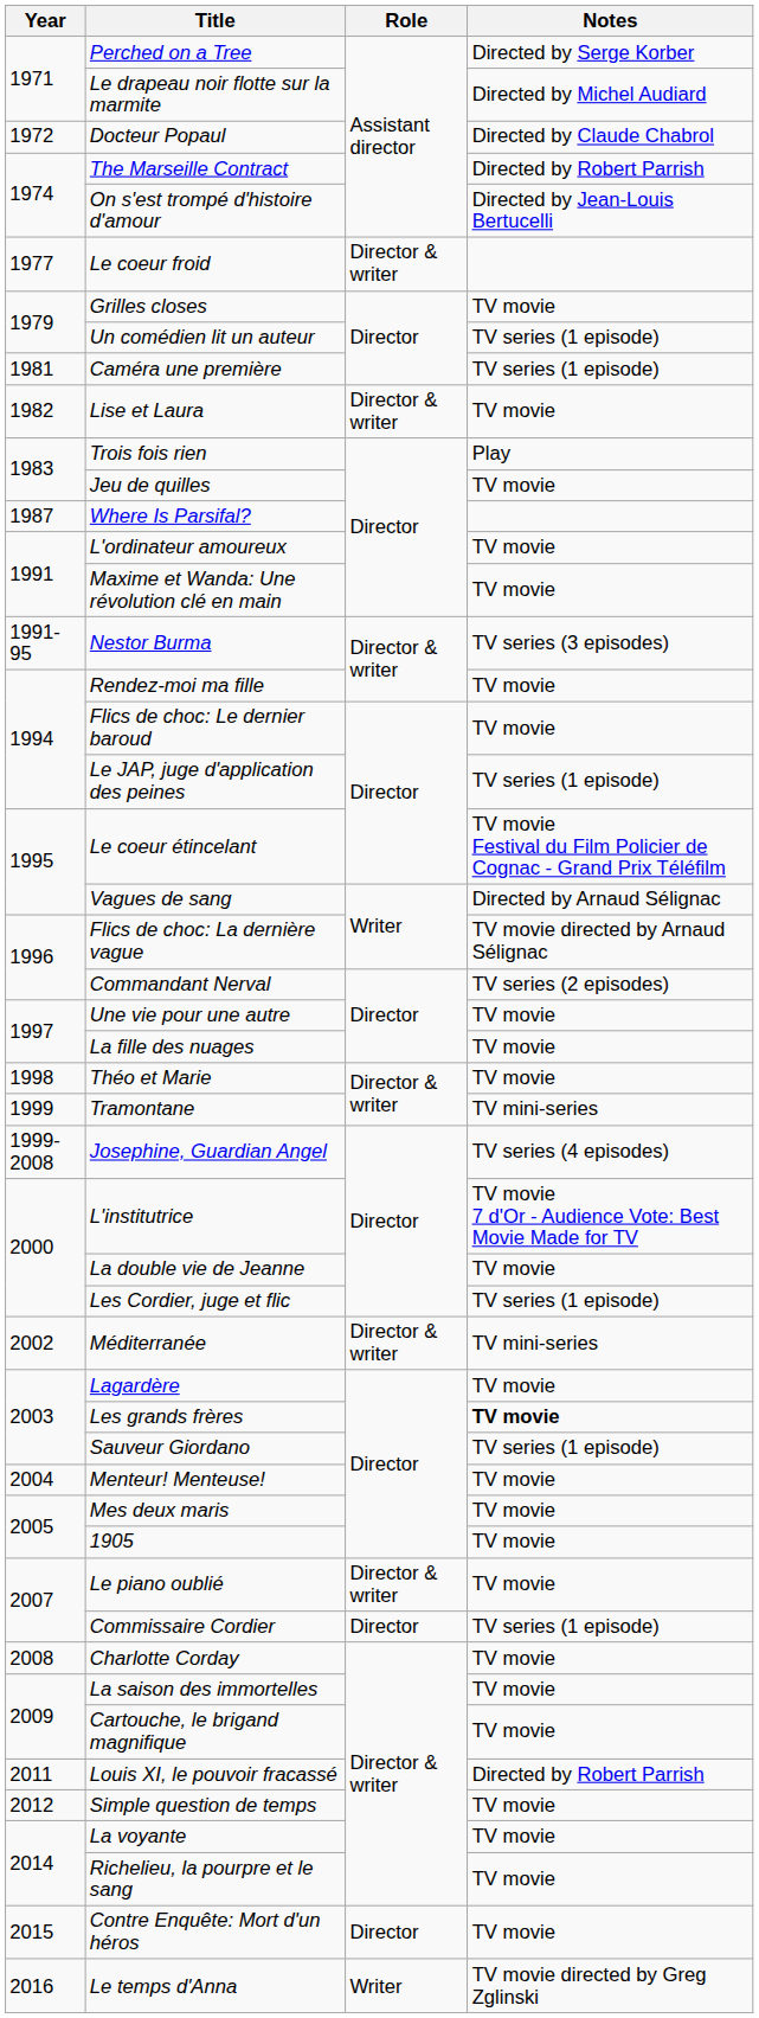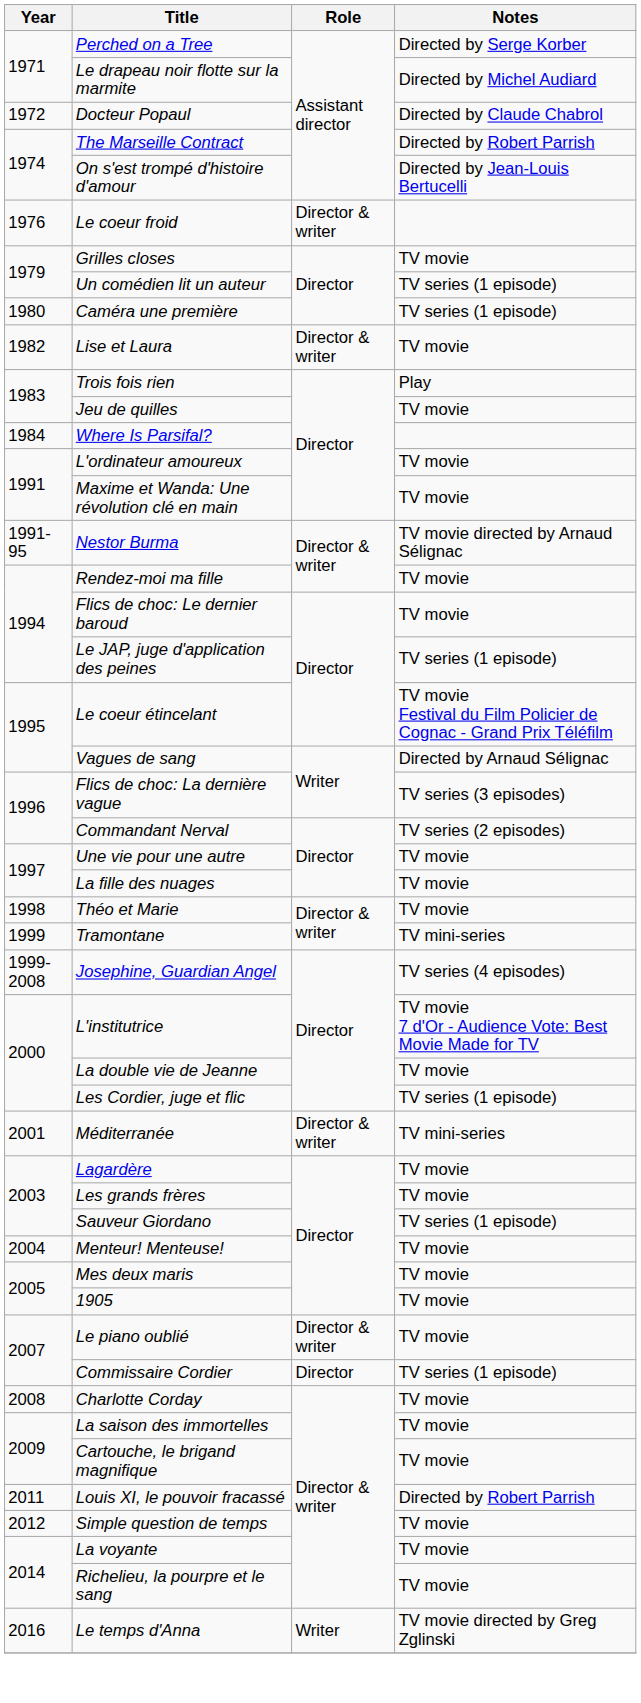 <table class="wikitable sortable">
 <tr>
 <th>Year</th>
 <th>Title</th>
 <th>Role</th>
 <th class="unsortable">Notes</th>
 </tr>
 <tr>
 <td rowspan=2>1971</td>
 <td><em><a href='#'>Perched on a Tree</a></em></td>
 <td rowspan=5>Assistant director</td>
 <td>Directed by <a href='#'>Serge Korber</a></td>
 </tr>
 <tr>
 <td><em>Le drapeau noir flotte sur la marmite</em></td>
 <td>Directed by <a href='#'>Michel Audiard</a></td>
 </tr>
 <tr>
 <td>1972</td>
 <td><em>Docteur Popaul</em></td>
 <td>Directed by <a href='#'>Claude Chabrol</a></td>
 </tr>
 <tr>
 <td rowspan=2>1974</td>
 <td><em><a href='#'>The Marseille Contract</a></em></td>
 <td>Directed by <a href='#'>Robert Parrish</a></td>
 </tr>
 <tr>
 <td><em>On s'est trompé d'histoire d'amour</em></td>
 <td>Directed by <a href='#'>Jean-Louis Bertucelli</a></td>
 </tr>
 <tr>
-<td>1977</td>
+<td>1976</td>
 <td><em>Le coeur froid</em></td>
 <td>Director & writer</td>
 <td></td>
 </tr>
 <tr>
 <td rowspan=2>1979</td>
 <td><em>Grilles closes</em></td>
 <td rowspan=3>Director</td>
 <td>TV movie</td>
 </tr>
 <tr>
 <td><em>Un comédien lit un auteur</em></td>
 <td>TV series (1 episode)</td>
 </tr>
 <tr>
-<td>1981</td>
+<td>1980</td>
 <td><em>Caméra une première</em></td>
 <td>TV series (1 episode)</td>
 </tr>
 <tr>
 <td>1982</td>
 <td><em>Lise et Laura</em></td>
 <td>Director & writer</td>
 <td>TV movie</td>
 </tr>
 <tr>
 <td rowspan=2>1983</td>
 <td><em>Trois fois rien</em></td>
 <td rowspan=5>Director</td>
 <td>Play</td>
 </tr>
 <tr>
 <td><em>Jeu de quilles</em></td>
 <td>TV movie</td>
 </tr>
 <tr>
-<td>1987</td>
+<td>1984</td>
 <td><em><a href='#'>Where Is Parsifal?</a></em></td>
 <td></td>
 </tr>
 <tr>
 <td rowspan=2>1991</td>
 <td><em>L'ordinateur amoureux</em></td>
 <td>TV movie</td>
 </tr>
 <tr>
 <td><em>Maxime et Wanda: Une révolution clé en main</em></td>
 <td>TV movie</td>
 </tr>
 <tr>
 <td>1991-95</td>
 <td><em><a href='#'>Nestor Burma</a></em></td>
 <td rowspan=2>Director & writer</td>
-<td>TV series (3 episodes)</td>
+<td>TV movie directed by Arnaud Sélignac</td>
 </tr>
 <tr>
 <td rowspan=3>1994</td>
 <td><em>Rendez-moi ma fille</em></td>
 <td>TV movie</td>
 </tr>
 <tr>
 <td><em>Flics de choc: Le dernier baroud</em></td>
 <td rowspan=3>Director</td>
 <td>TV movie</td>
 </tr>
 <tr>
 <td><em>Le JAP, juge d'application des peines</em></td>
 <td>TV series (1 episode)</td>
 </tr>
 <tr>
 <td rowspan=2>1995</td>
 <td><em>Le coeur étincelant</em></td>
 <td>TV movie<br><a href='#'>Festival du Film Policier de Cognac - Grand Prix Téléfilm</a></td>
 </tr>
 <tr>
 <td><em>Vagues de sang</em></td>
 <td rowspan=2>Writer</td>
 <td>Directed by Arnaud Sélignac</td>
 </tr>
 <tr>
 <td rowspan=2>1996</td>
 <td><em>Flics de choc: La dernière vague</em></td>
-<td>TV movie directed by Arnaud Sélignac</td>
+<td>TV series (3 episodes)</td>
 </tr>
 <tr>
 <td><em>Commandant Nerval</em></td>
 <td rowspan=3>Director</td>
 <td>TV series (2 episodes)</td>
 </tr>
 <tr>
 <td rowspan=2>1997</td>
 <td><em>Une vie pour une autre</em></td>
 <td>TV movie</td>
 </tr>
 <tr>
 <td><em>La fille des nuages</em></td>
 <td>TV movie</td>
 </tr>
 <tr>
 <td>1998</td>
 <td><em>Théo et Marie</em></td>
 <td rowspan=2>Director & writer</td>
 <td>TV movie</td>
 </tr>
 <tr>
 <td>1999</td>
 <td><em>Tramontane</em></td>
 <td>TV mini-series</td>
 </tr>
 <tr>
 <td>1999-2008</td>
 <td><em><a href='#'>Josephine, Guardian Angel</a></em></td>
 <td rowspan=4>Director</td>
 <td>TV series (4 episodes)</td>
 </tr>
 <tr>
 <td rowspan=3>2000</td>
 <td><em>L'institutrice</em></td>
 <td>TV movie<br><a href='#'>7 d'Or - Audience Vote: Best Movie Made for TV</a></td>
 </tr>
 <tr>
 <td><em>La double vie de Jeanne</em></td>
 <td>TV movie</td>
 </tr>
 <tr>
 <td><em>Les Cordier, juge et flic</em></td>
 <td>TV series (1 episode)</td>
 </tr>
 <tr>
-<td>2002</td>
+<td>2001</td>
 <td><em>Méditerranée</em></td>
 <td>Director & writer</td>
 <td>TV mini-series</td>
 </tr>
 <tr>
 <td rowspan=3>2003</td>
 <td><em><a href='#'>Lagardère</a></em></td>
 <td rowspan=6>Director</td>
 <td>TV movie</td>
 </tr>
 <tr>
 <td><em>Les grands frères</em></td>
-<td><strong>TV movie</strong></td>
+<td>TV movie</td>
 </tr>
 <tr>
 <td><em>Sauveur Giordano</em></td>
 <td>TV series (1 episode)</td>
 </tr>
 <tr>
 <td>2004</td>
 <td><em>Menteur! Menteuse!</em></td>
 <td>TV movie</td>
 </tr>
 <tr>
 <td rowspan=2>2005</td>
 <td><em>Mes deux maris</em></td>
 <td>TV movie</td>
 </tr>
 <tr>
 <td><em>1905</em></td>
 <td>TV movie</td>
 </tr>
 <tr>
 <td rowspan=2>2007</td>
 <td><em>Le piano oublié</em></td>
 <td>Director & writer</td>
 <td>TV movie</td>
 </tr>
 <tr>
 <td><em>Commissaire Cordier</em></td>
 <td>Director</td>
 <td>TV series (1 episode)</td>
 </tr>
 <tr>
 <td>2008</td>
 <td><em>Charlotte Corday</em></td>
 <td rowspan=7>Director & writer</td>
 <td>TV movie</td>
 </tr>
 <tr>
 <td rowspan=2>2009</td>
 <td><em>La saison des immortelles</em></td>
 <td>TV movie</td>
 </tr>
 <tr>
 <td><em>Cartouche, le brigand magnifique</em></td>
 <td>TV movie</td>
 </tr>
 <tr>
 <td>2011</td>
 <td><em>Louis XI, le pouvoir fracassé</em></td>
 <td>Directed by <a href='#'>Robert Parrish</a></td>
 </tr>
 <tr>
 <td>2012</td>
 <td><em>Simple question de temps</em></td>
 <td>TV movie</td>
 </tr>
 <tr>
 <td rowspan=2>2014</td>
 <td><em>La voyante</em></td>
 <td>TV movie</td>
 </tr>
 <tr>
 <td><em>Richelieu, la pourpre et le sang</em></td>
 <td>TV movie</td>
 </tr>
 <tr>
-<td>2015</td>
-<td><em>Contre Enquête: Mort d'un héros</em></td>
-<td>Director</td>
-<td>TV movie</td>
-</tr>
-<tr>
 <td>2016</td>
 <td><em>Le temps d'Anna</em></td>
 <td>Writer</td>
 <td>TV movie directed by Greg Zglinski</td>
 </tr>
 <tr>
 </tr>
 </table>
